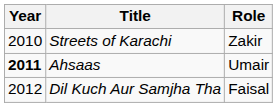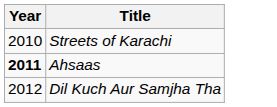 <table class="wikitable sortable plainrowheaders">
 <tr style="text-align:center;">
 <th scope="col">Year</th>
 <th scope="col">Title</th>
-<th scope="col">Role</th>
 </tr>
 <tr>
 <td>2010</td>
 <td><em>Streets of Karachi</em></td>
-<td>Zakir</td>
 </tr>
 <tr>
 <td><strong>2011</strong></td>
 <td><em>Ahsaas</em></td>
-<td>Umair</td>
 </tr>
 <tr>
 <td>2012</td>
 <td><em>Dil Kuch Aur Samjha Tha</em></td>
-<td>Faisal</td>
 </tr>
 </table>
